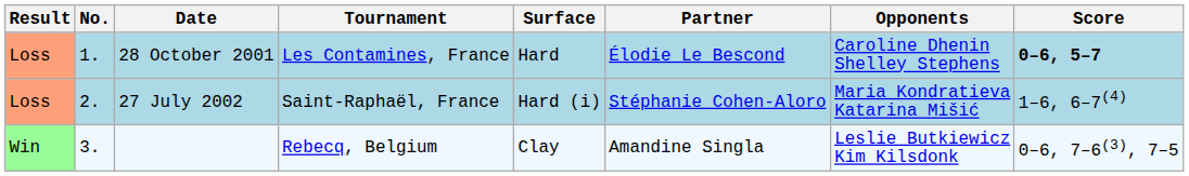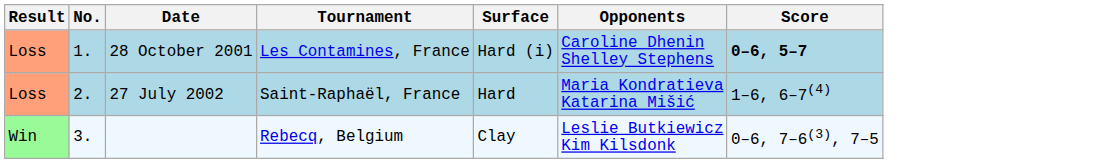 <table class="sortable wikitable" style="font-size:97%;">
 <tr>
 <th>Result</th>
 <th>No.</th>
 <th>Date</th>
 <th>Tournament</th>
 <th>Surface</th>
-<th>Partner</th>
 <th>Opponents</th>
 <th class="unsortable">Score</th>
 </tr>
 <tr style="background:lightblue;">
 <td bgcolor="FFA07A">Loss</td>
 <td>1.</td>
 <td>28 October 2001</td>
 <td><a href='#'>Les Contamines</a>, France</td>
-<td>Hard</td>
-<td> <a href='#'>Élodie Le Bescond</a></td>
+<td>Hard (i)</td>
 <td> <a href='#'>Caroline Dhenin</a> <br>  <a href='#'>Shelley Stephens</a></td>
 <td><strong>0–6, 5–7</strong></td>
 </tr>
 <tr style="background:lightblue;">
 <td bgcolor="FFA07A">Loss</td>
 <td>2.</td>
 <td>27 July 2002</td>
 <td>Saint-Raphaël, France</td>
-<td>Hard (i)</td>
-<td> <a href='#'>Stéphanie Cohen-Aloro</a></td>
+<td>Hard</td>
 <td> <a href='#'>Maria Kondratieva</a> <br>  <a href='#'>Katarina Mišić</a></td>
 <td>1–6, 6–7<sup>(4)</sup></td>
 </tr>
 <tr style="background:#f0f8ff;">
 <td bgcolor="98FB98">Win</td>
 <td>3.</td>
 <td></td>
 <td><a href='#'>Rebecq</a>, Belgium</td>
 <td>Clay</td>
-<td> Amandine Singla</td>
 <td> <a href='#'>Leslie Butkiewicz</a> <br>  <a href='#'>Kim Kilsdonk</a></td>
 <td>0–6, 7–6<sup>(3)</sup>, 7–5</td>
 </tr>
 </table>
